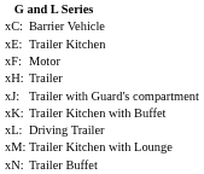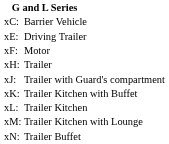 <table>
 <tr>
 <th colspan=2 align=left>   <strong>G and L Series</strong></th>
 </tr>
 <tr>
 <td>xC:</td>
 <td>Barrier Vehicle</td>
 </tr>
 <tr>
 <td>xE:</td>
-<td>Trailer Kitchen</td>
+<td>Driving Trailer</td>
 </tr>
 <tr>
 <td>xF:</td>
 <td>Motor</td>
 </tr>
 <tr>
 <td>xH:</td>
 <td>Trailer</td>
 </tr>
 <tr>
 <td>xJ:</td>
 <td>Trailer with Guard's compartment</td>
 </tr>
 <tr>
 <td>xK:</td>
 <td>Trailer Kitchen with Buffet</td>
 </tr>
 <tr>
 <td>xL:</td>
-<td>Driving Trailer</td>
+<td>Trailer Kitchen</td>
 </tr>
 <tr>
 <td>xM:</td>
 <td>Trailer Kitchen with Lounge</td>
 </tr>
 <tr>
 <td>xN:</td>
 <td>Trailer Buffet</td>
 </tr>
 </table>
